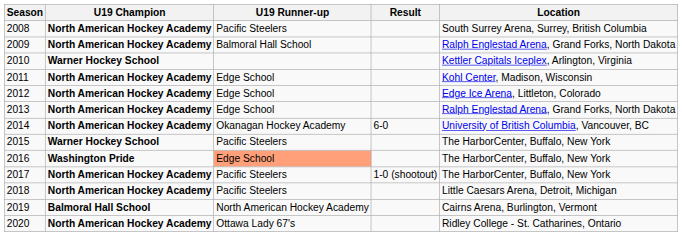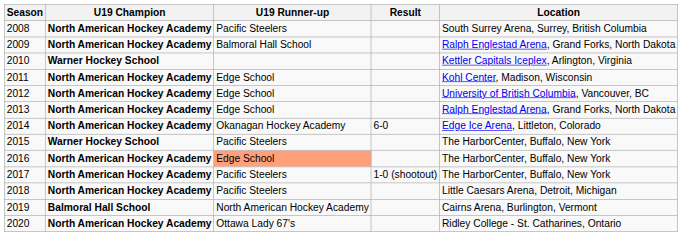 <table class="wikitable">
 <tr>
 <th>Season</th>
 <th>U19 Champion</th>
 <th>U19 Runner-up</th>
 <th>Result</th>
 <th>Location</th>
 </tr>
 <tr>
 <td>2008</td>
 <td><strong>North American Hockey Academy</strong></td>
 <td>Pacific Steelers</td>
 <td></td>
 <td>South Surrey Arena, Surrey, British Columbia</td>
 </tr>
 <tr>
 <td>2009</td>
 <td><strong>North American Hockey Academy</strong></td>
 <td>Balmoral Hall School</td>
 <td></td>
 <td><a href='#'>Ralph Englestad Arena</a>, Grand Forks, North Dakota</td>
 </tr>
 <tr>
 <td>2010</td>
 <td><strong>Warner Hockey School</strong></td>
 <td></td>
 <td></td>
 <td><a href='#'>Kettler Capitals Iceplex</a>, Arlington, Virginia</td>
 </tr>
 <tr>
 <td>2011</td>
 <td><strong>North American Hockey Academy</strong></td>
 <td>Edge School</td>
 <td></td>
 <td><a href='#'>Kohl Center</a>, Madison, Wisconsin</td>
 </tr>
 <tr>
 <td>2012</td>
 <td><strong>North American Hockey Academy</strong></td>
 <td>Edge School</td>
 <td></td>
-<td><a href='#'>Edge Ice Arena</a>, Littleton, Colorado</td>
+<td><a href='#'>University of British Columbia</a>, Vancouver, BC</td>
 </tr>
 <tr>
 <td>2013</td>
 <td><strong>North American Hockey Academy</strong></td>
 <td>Edge School</td>
 <td></td>
 <td><a href='#'>Ralph Englestad Arena</a>, Grand Forks, North Dakota</td>
 </tr>
 <tr>
 <td>2014</td>
 <td><strong>North American Hockey Academy</strong></td>
 <td>Okanagan Hockey Academy</td>
 <td>6-0</td>
-<td><a href='#'>University of British Columbia</a>, Vancouver, BC</td>
+<td><a href='#'>Edge Ice Arena</a>, Littleton, Colorado</td>
 </tr>
 <tr>
 <td>2015</td>
 <td><strong>Warner Hockey School</strong></td>
 <td>Pacific Steelers</td>
 <td></td>
 <td>The HarborCenter, Buffalo, New York</td>
 </tr>
 <tr>
 <td>2016</td>
-<td><strong>Washington Pride</strong></td>
+<td><strong>North American Hockey Academy</strong></td>
 <td style="background: lightsalmon;">Edge School</td>
 <td></td>
 <td>The HarborCenter, Buffalo, New York</td>
 </tr>
 <tr>
 <td>2017</td>
 <td><strong>North American Hockey Academy</strong></td>
 <td>Pacific Steelers</td>
 <td>1-0 (shootout)</td>
 <td>The HarborCenter, Buffalo, New York</td>
 </tr>
 <tr>
 <td>2018</td>
 <td><strong>North American Hockey Academy</strong></td>
 <td>Pacific Steelers</td>
 <td></td>
 <td>Little Caesars Arena, Detroit, Michigan</td>
 </tr>
 <tr>
 <td>2019</td>
 <td><strong>Balmoral Hall School</strong></td>
 <td>North American Hockey Academy</td>
 <td></td>
 <td>Cairns Arena, Burlington, Vermont</td>
 </tr>
 <tr>
 <td>2020</td>
 <td><strong>North American Hockey Academy</strong></td>
 <td>Ottawa Lady 67's</td>
 <td></td>
 <td>Ridley College - St. Catharines, Ontario</td>
 </tr>
 </table>
